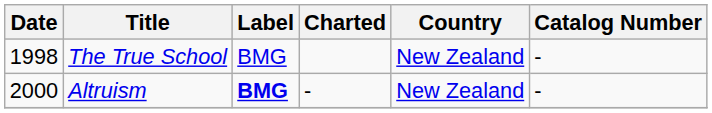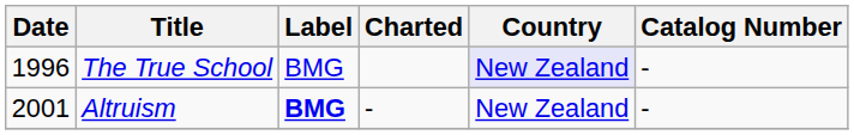 <table class="wikitable" style="font-size: 95%;">
 <tr>
 <th>Date</th>
 <th>Title</th>
 <th>Label</th>
 <th>Charted</th>
 <th>Country</th>
 <th>Catalog Number</th>
 </tr>
 <tr>
-<td align="left" valign="center">1998</td>
+<td align="left" valign="center">1996</td>
 <td align="left" valign="center"><em><a href='#'>The True School</a></em></td>
 <td align="left" valign="center"><a href='#'>BMG</a></td>
 <td align="left" valign="center"></td>
-<td align="left" valign="center"><a href='#'>New Zealand</a></td>
+<td align="left" valign="center" style="background: lavender;"><a href='#'>New Zealand</a></td>
 <td align="left" valign="center">-</td>
 </tr>
 <tr>
-<td align="left" valign="center">2000</td>
+<td align="left" valign="center">2001</td>
 <td align="left" valign="center"><em><a href='#'> Altruism</a></em></td>
 <td align="left" valign="center"><strong><a href='#'>BMG</a></strong></td>
 <td align="left" valign="center">-</td>
 <td align="left" valign="center"><a href='#'>New Zealand</a></td>
 <td align="left" valign="center">-</td>
 </tr>
 <tr>
 </tr>
 </table>
